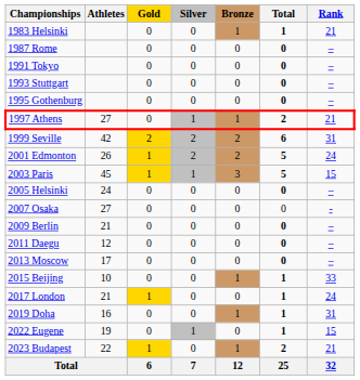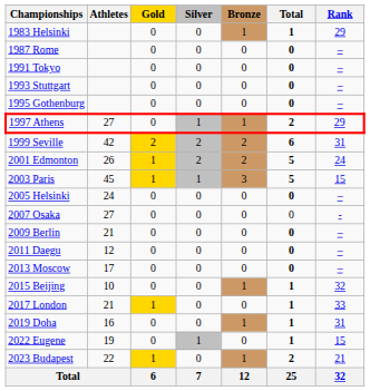 <table class="wikitable" style="text-align:center; font-size:90%;">
 <tr>
 <th>Championships</th>
 <th>Athletes</th>
 <td style="background:gold; width:3.7em; font-weight:bold;">Gold</td>
 <td style="background:silver; width:3.7em; font-weight:bold;">Silver</td>
 <td style="background:#cc9966; width:3.7em; font-weight:bold;">Bronze</td>
 <th style="width:4em; font-weight:bold;">Total</th>
 <th style="width:4em; font-weight:bold;"><a href='#'>Rank</a></th>
 </tr>
 <tr>
 <td align=left><a href='#'>1983 Helsinki</a></td>
 <td></td>
 <td>0</td>
 <td>0</td>
 <td style="background:#cc9966;">1</td>
 <td><strong>1</strong></td>
-<td><a href='#'>21</a></td>
+<td><a href='#'>29</a></td>
 </tr>
 <tr>
 <td align=left><a href='#'>1987 Rome</a></td>
 <td></td>
 <td>0</td>
 <td>0</td>
 <td>0</td>
 <td><strong>0</strong></td>
 <td><a href='#'>–</a></td>
 </tr>
 <tr>
 <td align=left><a href='#'>1991 Tokyo</a></td>
 <td></td>
 <td>0</td>
 <td>0</td>
 <td>0</td>
 <td><strong>0</strong></td>
 <td><a href='#'>–</a></td>
 </tr>
 <tr>
 <td align=left><a href='#'>1993 Stuttgart</a></td>
 <td></td>
 <td>0</td>
 <td>0</td>
 <td>0</td>
 <td><strong>0</strong></td>
 <td><a href='#'>–</a></td>
 </tr>
 <tr>
 <td align=left><a href='#'>1995 Gothenburg</a></td>
 <td></td>
 <td>0</td>
 <td>0</td>
 <td>0</td>
 <td><strong>0</strong></td>
 <td><a href='#'>–</a></td>
 </tr>
 <tr style="border: 3px solid red">
 <td align=left><a href='#'>1997 Athens</a></td>
 <td>27</td>
 <td>0</td>
 <td style="background:silver;">1</td>
 <td style="background:#cc9966;">1</td>
 <td><strong>2</strong></td>
-<td><a href='#'>21</a></td>
+<td><a href='#'>29</a></td>
 </tr>
 <tr>
 <td align=left><a href='#'>1999 Seville</a></td>
 <td>42</td>
 <td style="background:gold;">2</td>
 <td style="background:silver;">2</td>
 <td style="background:#cc9966;">2</td>
 <td><strong>6</strong></td>
 <td><a href='#'>31</a></td>
 </tr>
 <tr>
 <td align=left><a href='#'>2001 Edmonton</a></td>
 <td>26</td>
 <td style="background:gold;">1</td>
 <td style="background:silver;">2</td>
 <td style="background:#cc9966;">2</td>
 <td><strong>5</strong></td>
 <td><a href='#'>24</a></td>
 </tr>
 <tr>
 <td align=left><a href='#'>2003 Paris</a></td>
 <td>45</td>
 <td style="background:gold;">1</td>
 <td style="background:silver;">1</td>
 <td style="background:#cc9966;">3</td>
 <td><strong>5</strong></td>
 <td><a href='#'>15</a></td>
 </tr>
 <tr>
 <td align=left><a href='#'>2005 Helsinki</a></td>
 <td>24</td>
 <td>0</td>
 <td>0</td>
 <td>0</td>
 <td><strong>0</strong></td>
 <td><a href='#'>–</a></td>
 </tr>
 <tr>
 <td align=left><a href='#'>2007 Osaka</a></td>
 <td>27</td>
 <td>0</td>
 <td>0</td>
 <td>0</td>
 <td>0</td>
 <td><a href='#'>-</a></td>
 </tr>
 <tr>
 <td align=left><a href='#'>2009 Berlin</a></td>
 <td>21</td>
 <td>0</td>
 <td>0</td>
 <td>0</td>
 <td><strong>0</strong></td>
 <td><a href='#'>–</a></td>
 </tr>
 <tr>
 <td align=left><a href='#'>2011 Daegu</a></td>
 <td>12</td>
 <td>0</td>
 <td>0</td>
 <td>0</td>
 <td><strong>0</strong></td>
 <td><a href='#'>–</a></td>
 </tr>
 <tr>
 <td align=left><a href='#'>2013 Moscow</a></td>
 <td>17</td>
 <td>0</td>
 <td>0</td>
 <td>0</td>
 <td><strong>0</strong></td>
 <td><a href='#'>–</a></td>
 </tr>
 <tr>
 <td align=left><a href='#'>2015 Beijing</a></td>
 <td>10</td>
 <td>0</td>
 <td>0</td>
 <td style="background:#cc9966;">1</td>
 <td><strong>1</strong></td>
-<td><a href='#'>33</a></td>
+<td><a href='#'>32</a></td>
 </tr>
 <tr>
 <td align=left><a href='#'>2017 London</a></td>
 <td>21</td>
 <td style="background:gold;">1</td>
 <td>0</td>
 <td>0</td>
 <td><strong>1</strong></td>
-<td><a href='#'>24</a></td>
+<td><a href='#'>33</a></td>
 </tr>
 <tr>
 <td align=left><a href='#'>2019 Doha</a></td>
 <td>16</td>
 <td>0</td>
 <td>0</td>
 <td style="background:#cc9966;">1</td>
 <td><strong>1</strong></td>
 <td><a href='#'>31</a></td>
 </tr>
 <tr>
 <td align=left><a href='#'>2022 Eugene</a></td>
 <td>19</td>
 <td>0</td>
 <td style="background:silver;">1</td>
 <td>0</td>
 <td><strong>1</strong></td>
 <td><a href='#'>15</a></td>
 </tr>
 <tr>
 <td align=left><a href='#'>2023 Budapest</a></td>
 <td>22</td>
 <td style="background:gold;">1</td>
 <td>0</td>
 <td style="background:#cc9966;">1</td>
 <td><strong>2</strong></td>
 <td><a href='#'>21</a></td>
 </tr>
 <tr>
 <th colspan=2>Total</th>
 <th>6</th>
 <th>7</th>
 <th>12</th>
 <th>25</th>
 <th><a href='#'>32</a></th>
 </tr>
 </table>
